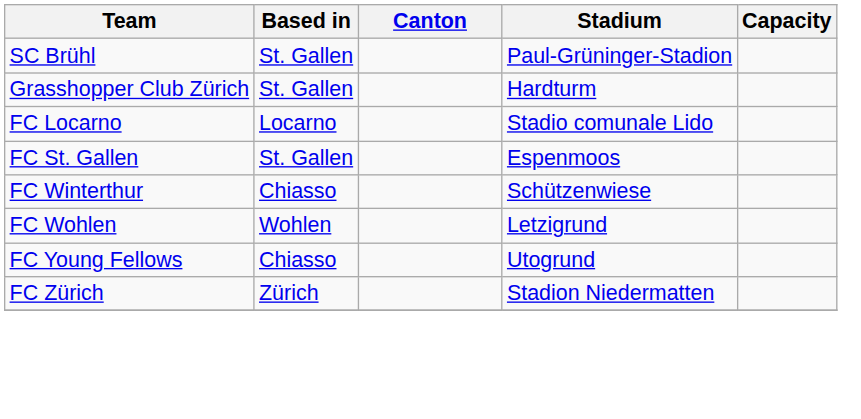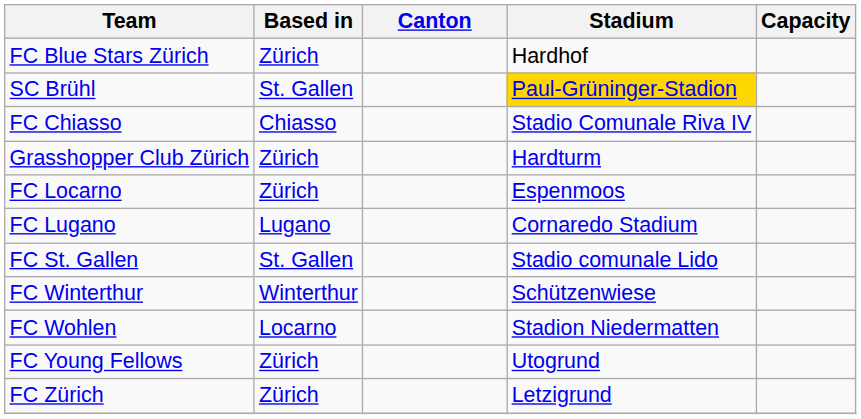 <table class="wikitable sortable" style="text-align: left;">
 <tr>
 <th>Team</th>
 <th>Based in</th>
 <th width="100"><a href='#'>Canton</a></th>
 <th>Stadium</th>
 <th>Capacity</th>
 </tr>
 <tr>
+<td><a href='#'>FC Blue Stars Zürich</a></td>
+<td><a href='#'>Zürich</a></td>
+<td></td>
+<td>Hardhof</td>
+<td></td>
+</tr>
+<tr>
 <td><a href='#'>SC Brühl</a></td>
 <td><a href='#'>St. Gallen</a></td>
 <td></td>
-<td><a href='#'>Paul-Grüninger-Stadion</a></td>
+<td style="background: gold;"><a href='#'>Paul-Grüninger-Stadion</a></td>
+<td></td>
+</tr>
+<tr>
+<td><a href='#'>FC Chiasso</a></td>
+<td><a href='#'>Chiasso</a></td>
+<td></td>
+<td><a href='#'>Stadio Comunale Riva IV</a></td>
 <td></td>
 </tr>
 <tr>
 <td><a href='#'>Grasshopper Club Zürich</a></td>
-<td><a href='#'>St. Gallen</a></td>
+<td><a href='#'>Zürich</a></td>
 <td></td>
 <td><a href='#'>Hardturm</a></td>
 <td></td>
 </tr>
 <tr>
 <td><a href='#'>FC Locarno</a></td>
-<td><a href='#'>Locarno</a></td>
+<td><a href='#'>Zürich</a></td>
 <td></td>
-<td><a href='#'>Stadio comunale Lido</a></td>
+<td><a href='#'>Espenmoos</a></td>
+<td></td>
+</tr>
+<tr>
+<td><a href='#'>FC Lugano</a></td>
+<td><a href='#'>Lugano</a></td>
+<td></td>
+<td><a href='#'>Cornaredo Stadium</a></td>
 <td></td>
 </tr>
 <tr>
 <td><a href='#'>FC St. Gallen</a></td>
 <td><a href='#'>St. Gallen</a></td>
 <td></td>
-<td><a href='#'>Espenmoos</a></td>
+<td><a href='#'>Stadio comunale Lido</a></td>
 <td></td>
 </tr>
 <tr>
 <td><a href='#'>FC Winterthur</a></td>
-<td><a href='#'>Chiasso</a></td>
+<td><a href='#'>Winterthur</a></td>
 <td></td>
 <td><a href='#'>Schützenwiese</a></td>
 <td></td>
 </tr>
 <tr>
 <td><a href='#'>FC Wohlen</a></td>
-<td><a href='#'>Wohlen</a></td>
+<td><a href='#'>Locarno</a></td>
 <td></td>
-<td><a href='#'>Letzigrund</a></td>
+<td><a href='#'>Stadion Niedermatten</a></td>
 <td></td>
 </tr>
 <tr>
 <td><a href='#'>FC Young Fellows</a></td>
-<td><a href='#'>Chiasso</a></td>
+<td><a href='#'>Zürich</a></td>
 <td></td>
 <td><a href='#'>Utogrund</a></td>
 <td></td>
 </tr>
 <tr>
 <td><a href='#'>FC Zürich</a></td>
 <td><a href='#'>Zürich</a></td>
 <td></td>
-<td><a href='#'>Stadion Niedermatten</a></td>
+<td><a href='#'>Letzigrund</a></td>
 <td></td>
 </tr>
 <tr>
 </tr>
 </table>
